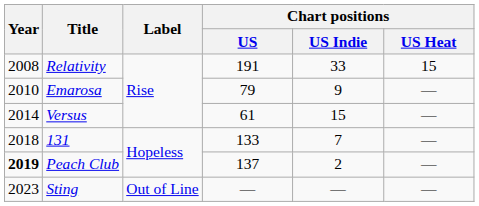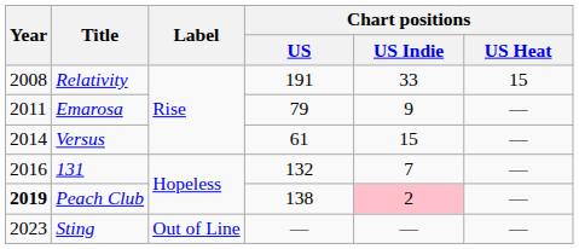 <table class="wikitable">
 <tr>
 <th rowspan="2">Year</th>
 <th rowspan="2">Title</th>
 <th rowspan="2">Label</th>
 <th colspan="3">Chart positions</th>
 </tr>
 <tr>
 <th style="width:86px;"><a href='#'>US</a></th>
 <th style="width:86px;"><a href='#'>US Indie</a></th>
 <th style="width:86px;"><a href='#'>US Heat</a></th>
 </tr>
 <tr>
 <td>2008</td>
 <td><em><a href='#'>Relativity</a></em></td>
 <td rowspan="3"><a href='#'>Rise</a></td>
 <td style="text-align:center;">191</td>
 <td style="text-align:center;">33</td>
 <td style="text-align:center;">15</td>
 </tr>
 <tr>
-<td>2010</td>
+<td>2011</td>
 <td><em><a href='#'>Emarosa</a></em></td>
 <td style="text-align:center;">79</td>
 <td style="text-align:center;">9</td>
 <td style="text-align:center;">—</td>
 </tr>
 <tr>
 <td>2014</td>
 <td><em><a href='#'>Versus</a></em></td>
 <td style="text-align:center;">61</td>
 <td style="text-align:center;">15</td>
 <td style="text-align:center;">—</td>
 </tr>
 <tr>
-<td>2018</td>
+<td>2016</td>
 <td><em><a href='#'>131</a></em></td>
 <td rowspan="2"><a href='#'>Hopeless</a></td>
-<td style="text-align:center;">133</td>
+<td style="text-align:center;">132</td>
 <td style="text-align:center;">7</td>
 <td style="text-align:center;">—</td>
 </tr>
 <tr>
 <td><strong>2019</strong></td>
 <td><em><a href='#'>Peach Club</a></em></td>
-<td style="text-align:center;">137</td>
-<td style="text-align:center;">2</td>
+<td style="text-align:center;">138</td>
+<td style="background: pink; text-align:center;">2</td>
 <td style="text-align:center;">—</td>
 </tr>
 <tr>
 <td>2023</td>
 <td><em><a href='#'>Sting</a></em></td>
 <td><a href='#'>Out of Line</a></td>
 <td style="text-align:center;">—</td>
 <td style="text-align:center;">—</td>
 <td style="text-align:center;">—</td>
 </tr>
 </table>
